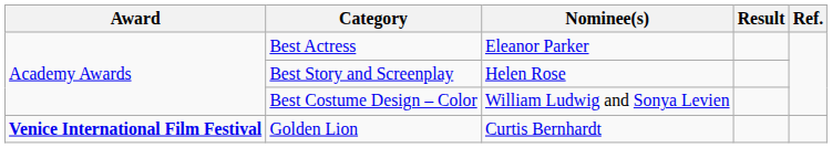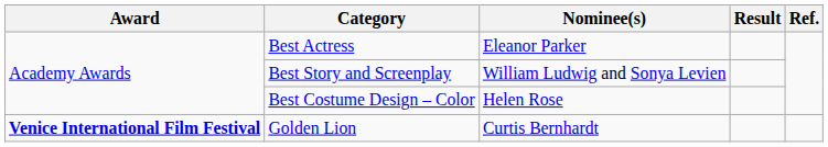 <table class="wikitable plainrowheaders">
 <tr>
 <th>Award</th>
 <th>Category</th>
 <th>Nominee(s)</th>
 <th>Result</th>
 <th>Ref.</th>
 </tr>
 <tr>
 <td rowspan="3"><a href='#'>Academy Awards</a></td>
 <td><a href='#'>Best Actress</a></td>
 <td><a href='#'>Eleanor Parker</a></td>
 <td></td>
 <td align="center" rowspan="3"></td>
 </tr>
 <tr>
 <td><a href='#'>Best Story and Screenplay</a></td>
-<td><a href='#'>Helen Rose</a></td>
+<td><a href='#'>William Ludwig</a> and <a href='#'>Sonya Levien</a></td>
 <td></td>
 </tr>
 <tr>
 <td><a href='#'>Best Costume Design – Color</a></td>
-<td><a href='#'>William Ludwig</a> and <a href='#'>Sonya Levien</a></td>
+<td><a href='#'>Helen Rose</a></td>
 <td></td>
 </tr>
 <tr>
 <td><strong><a href='#'>Venice International Film Festival</a></strong></td>
 <td><a href='#'>Golden Lion</a></td>
 <td><a href='#'>Curtis Bernhardt</a></td>
 <td></td>
 <td align="center"></td>
 </tr>
 </table>
